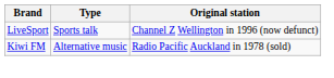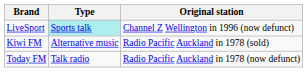 <table class="wikitable" style="font-size: 90%;">
 <tr>
 <th>Brand</th>
 <th>Type</th>
 <th>Original station</th>
 </tr>
 <tr>
 <td><a href='#'>LiveSport</a></td>
-<td><a href='#'>Sports talk</a></td>
+<td style="background: paleturquoise;"><a href='#'>Sports talk</a></td>
 <td><a href='#'>Channel Z</a> <a href='#'>Wellington</a> in 1996 (now defunct)</td>
 </tr>
 <tr>
 <td><a href='#'>Kiwi FM</a></td>
 <td><a href='#'>Alternative music</a></td>
 <td><a href='#'>Radio Pacific</a> <a href='#'>Auckland</a> in 1978 (sold)</td>
 </tr>
+<tr>
+<td><a href='#'>Today FM</a></td>
+<td><a href='#'>Talk radio</a></td>
+<td><a href='#'>Radio Pacific</a> <a href='#'>Auckland</a> in 1978 (now defunct)</td>
+</tr>
 </table>
